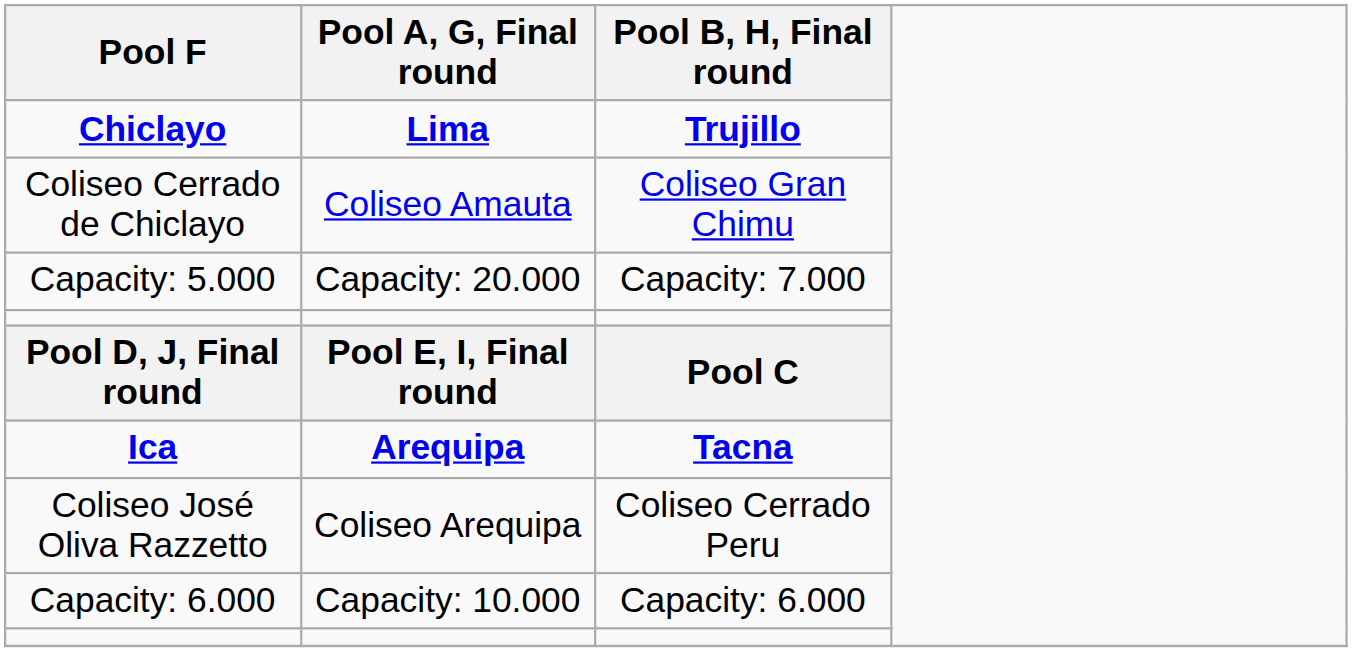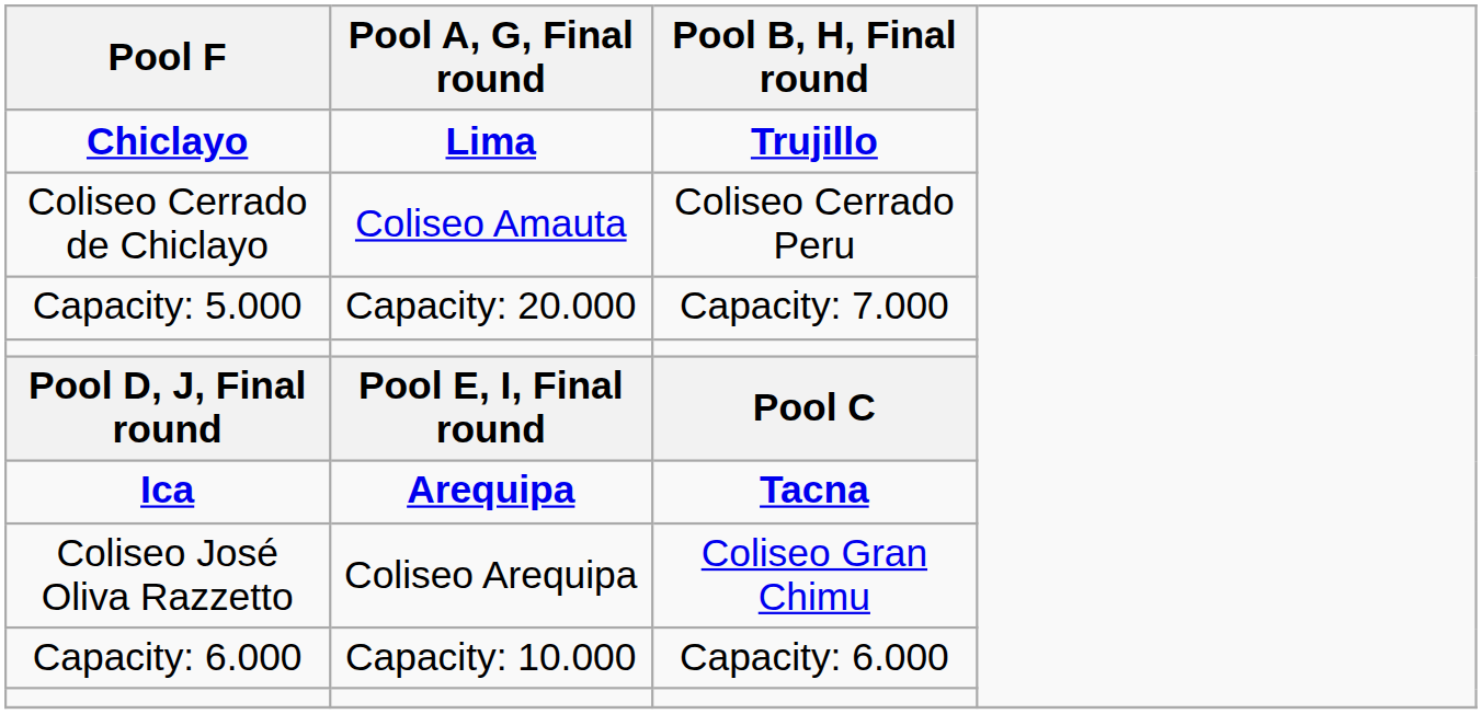 <table class=wikitable style=text-align:center>
 <tr>
 <th width=22%>Pool F</th>
 <th width=22%>Pool A, G, Final round</th>
 <th width=22%>Pool B, H, Final round</th>
 <td rowspan=10></td>
 </tr>
 <tr>
 <td><strong><a href='#'>Chiclayo</a></strong></td>
 <td><strong><a href='#'>Lima</a></strong></td>
 <td><strong><a href='#'>Trujillo</a></strong></td>
 </tr>
 <tr>
 <td>Coliseo Cerrado de Chiclayo</td>
 <td><a href='#'>Coliseo Amauta</a></td>
-<td><a href='#'>Coliseo Gran Chimu</a></td>
+<td>Coliseo Cerrado Peru</td>
 </tr>
 <tr>
 <td>Capacity: 5.000</td>
 <td>Capacity: 20.000</td>
 <td>Capacity: 7.000</td>
 </tr>
 <tr>
 <td></td>
 <td></td>
 <td></td>
 </tr>
 <tr>
 <th>Pool D, J, Final round</th>
 <th>Pool E, I, Final round</th>
 <th>Pool C</th>
 </tr>
 <tr>
 <td><strong><a href='#'>Ica</a></strong></td>
 <td><strong><a href='#'>Arequipa</a></strong></td>
 <td><strong><a href='#'>Tacna</a></strong></td>
 </tr>
 <tr>
 <td>Coliseo José Oliva Razzetto</td>
 <td>Coliseo Arequipa</td>
-<td>Coliseo Cerrado Peru</td>
+<td><a href='#'>Coliseo Gran Chimu</a></td>
 </tr>
 <tr>
 <td>Capacity: 6.000</td>
 <td>Capacity: 10.000</td>
 <td>Capacity: 6.000</td>
 </tr>
 <tr>
 <td></td>
 <td></td>
 <td></td>
 </tr>
 <tr>
 </tr>
 </table>
